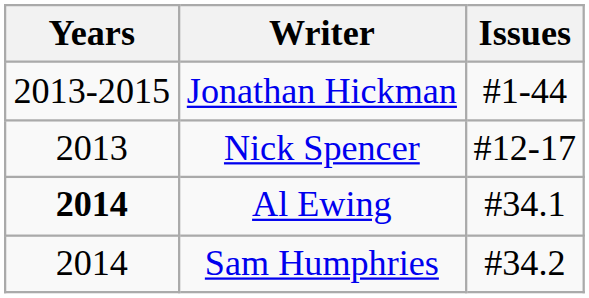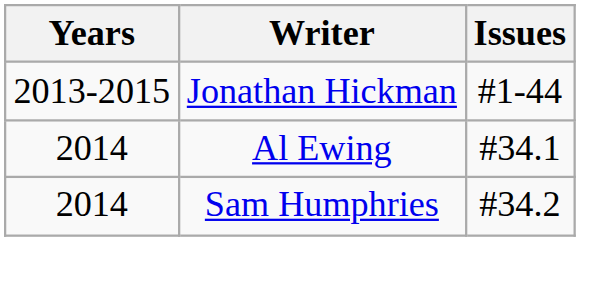 <table class="wikitable">
 <tr>
 <th>Years</th>
 <th>Writer</th>
 <th>Issues</th>
 </tr>
 <tr>
 <td align="center">2013-2015</td>
 <td align="center"><a href='#'>Jonathan Hickman</a></td>
 <td align="center">#1-44</td>
 </tr>
 <tr>
-<td align="center">2013</td>
-<td align="center"><a href='#'>Nick Spencer</a></td>
-<td align="center">#12-17</td>
-</tr>
-<tr>
-<td align="center"><strong>2014</strong></td>
+<td align="center">2014</td>
 <td align="center"><a href='#'>Al Ewing</a></td>
 <td align="center">#34.1</td>
 </tr>
 <tr>
 <td align="center">2014</td>
 <td align="center"><a href='#'>Sam Humphries</a></td>
 <td align="center">#34.2</td>
 </tr>
 </table>
